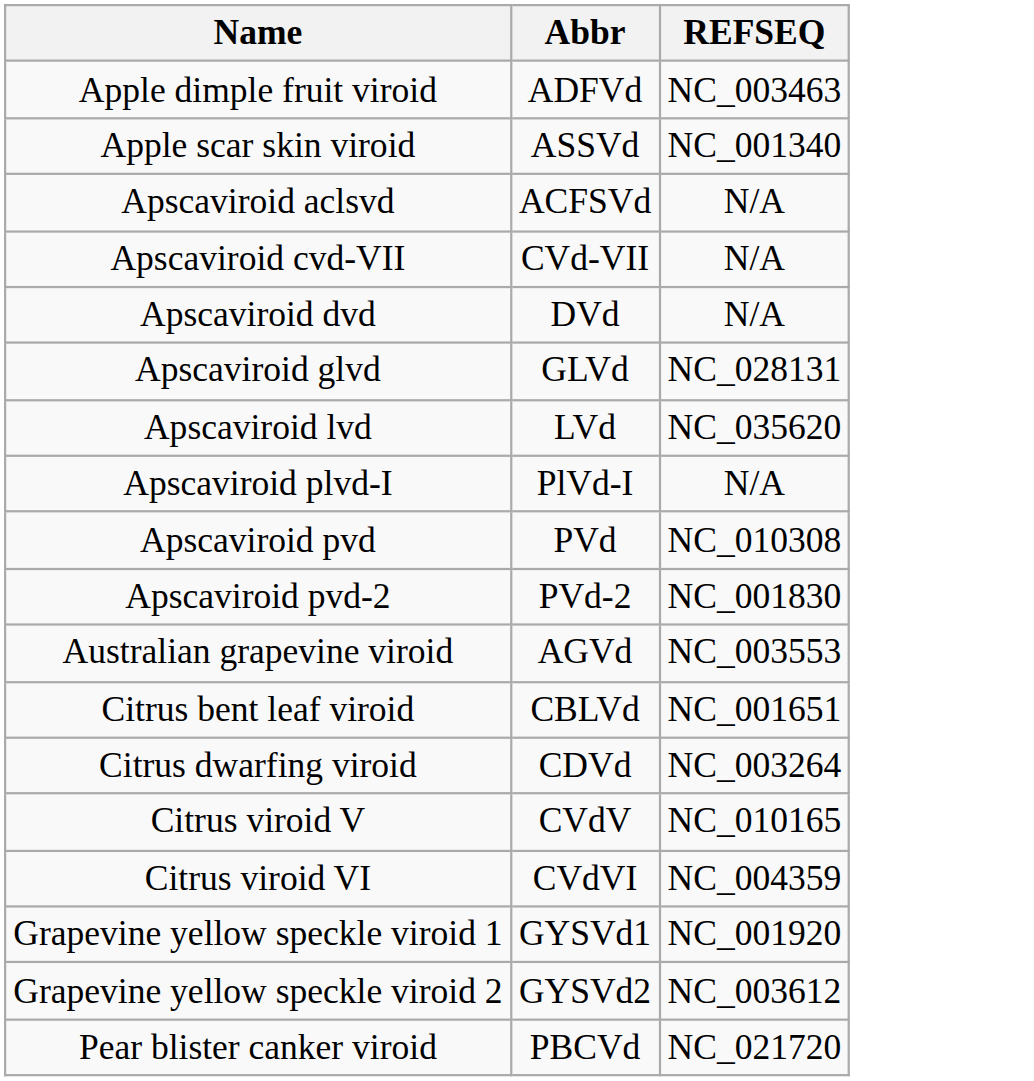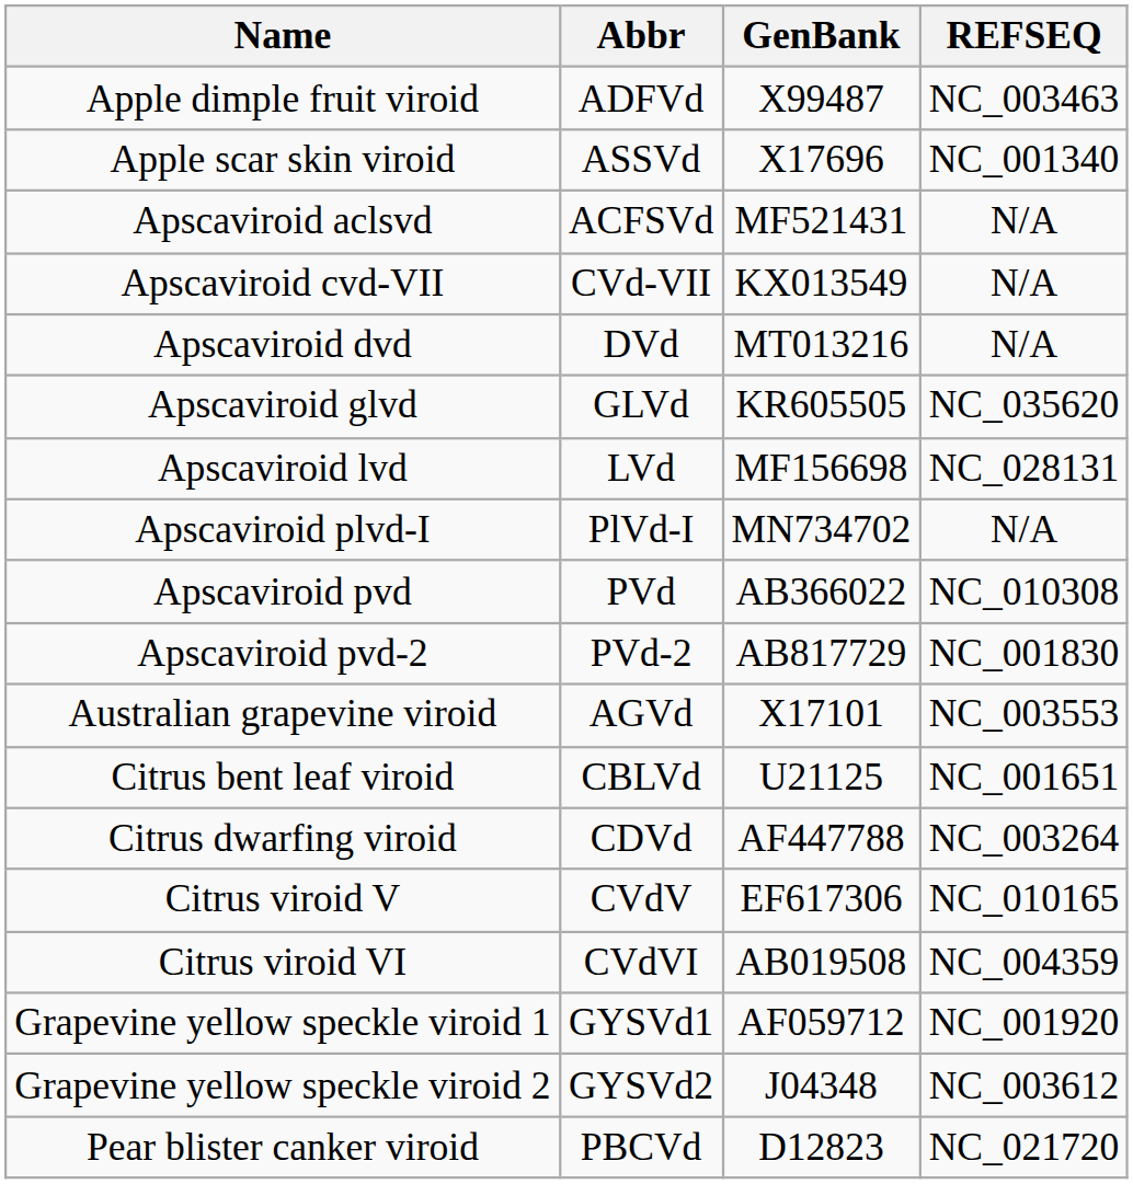 <table class="wikitable" style="text-align:center">
 <tr>
 <th>Name</th>
 <th>Abbr</th>
+<th>GenBank</th>
 <th>REFSEQ</th>
 </tr>
 <tr>
 <td>Apple dimple fruit viroid</td>
 <td>ADFVd</td>
+<td>X99487</td>
 <td>NC_003463</td>
 </tr>
 <tr>
 <td>Apple scar skin viroid</td>
 <td>ASSVd</td>
+<td>X17696</td>
 <td>NC_001340</td>
 </tr>
 <tr>
 <td>Apscaviroid aclsvd</td>
 <td>ACFSVd</td>
+<td>MF521431</td>
 <td>N/A</td>
 </tr>
 <tr>
 <td>Apscaviroid cvd-VII</td>
 <td>CVd-VII</td>
+<td>KX013549</td>
 <td>N/A</td>
 </tr>
 <tr>
 <td>Apscaviroid dvd</td>
 <td>DVd</td>
+<td>MT013216</td>
 <td>N/A</td>
 </tr>
 <tr>
 <td>Apscaviroid glvd</td>
 <td>GLVd</td>
-<td>NC_028131</td>
+<td>KR605505</td>
+<td>NC_035620</td>
 </tr>
 <tr>
 <td>Apscaviroid lvd</td>
 <td>LVd</td>
-<td>NC_035620</td>
+<td>MF156698</td>
+<td>NC_028131</td>
 </tr>
 <tr>
 <td>Apscaviroid plvd-I</td>
 <td>PlVd-I</td>
+<td>MN734702</td>
 <td>N/A</td>
 </tr>
 <tr>
 <td>Apscaviroid pvd</td>
 <td>PVd</td>
+<td>AB366022</td>
 <td>NC_010308</td>
 </tr>
 <tr>
 <td>Apscaviroid pvd-2</td>
 <td>PVd-2</td>
+<td>AB817729</td>
 <td>NC_001830</td>
 </tr>
 <tr>
 <td>Australian grapevine viroid</td>
 <td>AGVd</td>
+<td>X17101</td>
 <td>NC_003553</td>
 </tr>
 <tr>
 <td>Citrus bent leaf viroid</td>
 <td>CBLVd</td>
+<td>U21125</td>
 <td>NC_001651</td>
 </tr>
 <tr>
 <td>Citrus dwarfing viroid</td>
 <td>CDVd</td>
+<td>AF447788</td>
 <td>NC_003264</td>
 </tr>
 <tr>
 <td>Citrus viroid V</td>
 <td>CVdV</td>
+<td>EF617306</td>
 <td>NC_010165</td>
 </tr>
 <tr>
 <td>Citrus viroid VI</td>
 <td>CVdVI</td>
+<td>AB019508</td>
 <td>NC_004359</td>
 </tr>
 <tr>
 <td>Grapevine yellow speckle viroid 1</td>
 <td>GYSVd1</td>
+<td>AF059712</td>
 <td>NC_001920</td>
 </tr>
 <tr>
 <td>Grapevine yellow speckle viroid 2</td>
 <td>GYSVd2</td>
+<td>J04348</td>
 <td>NC_003612</td>
 </tr>
 <tr>
 <td>Pear blister canker viroid</td>
 <td>PBCVd</td>
+<td>D12823</td>
 <td>NC_021720</td>
 </tr>
 </table>
